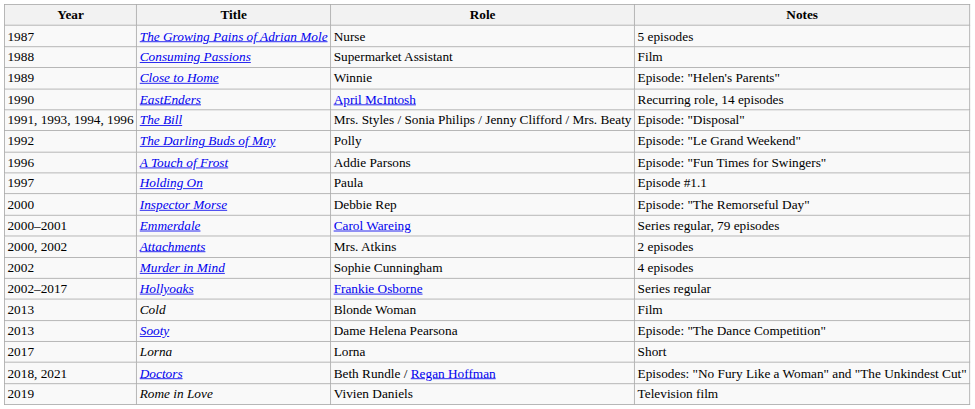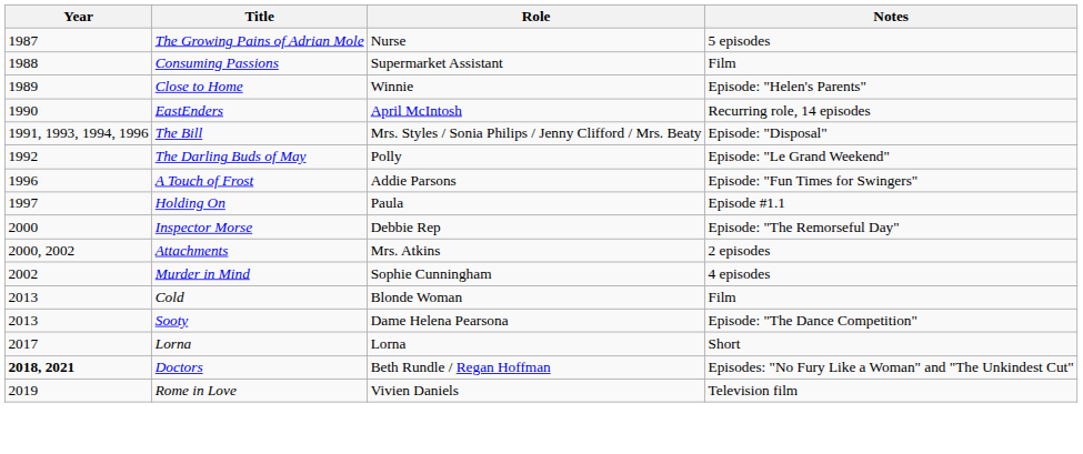 <table class="wikitable sortable">
 <tr>
 <th>Year</th>
 <th>Title</th>
 <th>Role</th>
 <th>Notes</th>
 </tr>
 <tr>
 <td>1987</td>
 <td><em><a href='#'>The Growing Pains of Adrian Mole</a></em></td>
 <td>Nurse</td>
 <td>5 episodes</td>
 </tr>
 <tr>
 <td>1988</td>
 <td><em><a href='#'>Consuming Passions</a></em></td>
 <td>Supermarket Assistant</td>
 <td>Film</td>
 </tr>
 <tr>
 <td>1989</td>
 <td><em><a href='#'>Close to Home</a></em></td>
 <td>Winnie</td>
 <td>Episode: "Helen's Parents"</td>
 </tr>
 <tr>
 <td>1990</td>
 <td><em><a href='#'>EastEnders</a></em></td>
 <td><a href='#'>April McIntosh</a></td>
 <td>Recurring role, 14 episodes</td>
 </tr>
 <tr>
 <td>1991, 1993, 1994, 1996</td>
 <td><em><a href='#'>The Bill</a></em></td>
 <td>Mrs. Styles / Sonia Philips / Jenny Clifford / Mrs. Beaty</td>
 <td>Episode: "Disposal"</td>
 </tr>
 <tr>
 <td>1992</td>
 <td><em><a href='#'>The Darling Buds of May</a></em></td>
 <td>Polly</td>
 <td>Episode: "Le Grand Weekend"</td>
 </tr>
 <tr>
 <td>1996</td>
 <td><em><a href='#'>A Touch of Frost</a></em></td>
 <td>Addie Parsons</td>
 <td>Episode: "Fun Times for Swingers"</td>
 </tr>
 <tr>
 <td>1997</td>
 <td><em><a href='#'>Holding On</a></em></td>
 <td>Paula</td>
 <td>Episode #1.1</td>
 </tr>
 <tr>
 <td>2000</td>
 <td><em><a href='#'>Inspector Morse</a></em></td>
 <td>Debbie Rep</td>
 <td>Episode: "The Remorseful Day"</td>
 </tr>
 <tr>
-<td>2000–2001</td>
-<td><em><a href='#'>Emmerdale</a></em></td>
-<td><a href='#'>Carol Wareing</a></td>
-<td>Series regular, 79 episodes</td>
-</tr>
-<tr>
 <td>2000, 2002</td>
 <td><em><a href='#'>Attachments</a></em></td>
 <td>Mrs. Atkins</td>
 <td>2 episodes</td>
 </tr>
 <tr>
 <td>2002</td>
 <td><em><a href='#'>Murder in Mind</a></em></td>
 <td>Sophie Cunningham</td>
 <td>4 episodes</td>
-</tr>
-<tr>
-<td>2002–2017</td>
-<td><em><a href='#'>Hollyoaks</a></em></td>
-<td><a href='#'>Frankie Osborne</a></td>
-<td>Series regular</td>
 </tr>
 <tr>
 <td>2013</td>
 <td><em>Cold</em></td>
 <td>Blonde Woman</td>
 <td>Film</td>
 </tr>
 <tr>
 <td>2013</td>
 <td><em><a href='#'>Sooty</a></em></td>
 <td>Dame Helena Pearsona</td>
 <td>Episode: "The Dance Competition"</td>
 </tr>
 <tr>
 <td>2017</td>
 <td><em>Lorna</em></td>
 <td>Lorna</td>
 <td>Short</td>
 </tr>
 <tr>
-<td>2018, 2021</td>
+<td><strong>2018, 2021</strong></td>
 <td><em><a href='#'>Doctors</a></em></td>
 <td>Beth Rundle / <a href='#'>Regan Hoffman</a></td>
 <td>Episodes: "No Fury Like a Woman" and "The Unkindest Cut"</td>
 </tr>
 <tr>
 <td>2019</td>
 <td><em>Rome in Love</em></td>
 <td>Vivien Daniels</td>
 <td>Television film</td>
 </tr>
 </table>
